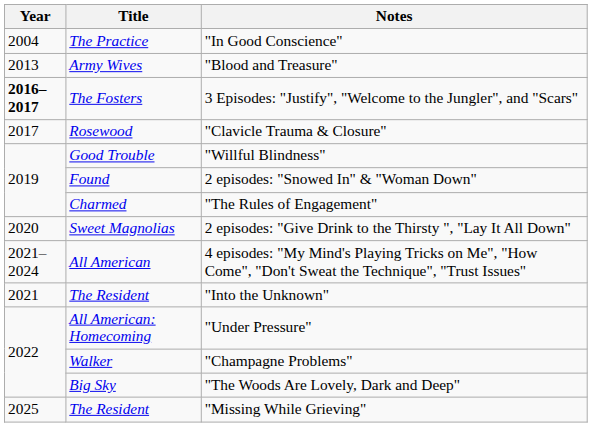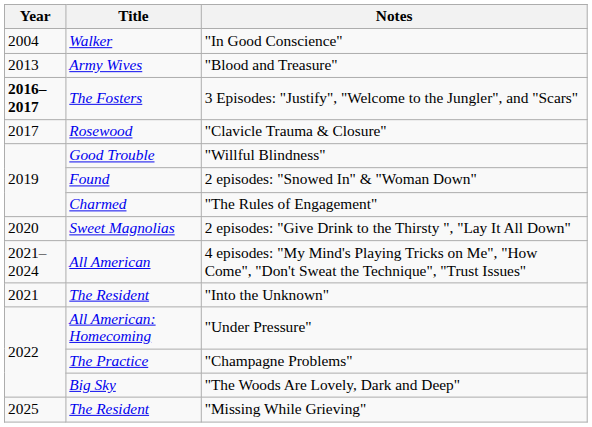 <table class="wikitable sortable">
 <tr>
 <th>Year</th>
 <th>Title</th>
 <th class="unsortable">Notes</th>
 </tr>
 <tr>
 <td>2004</td>
-<td><em><a href='#'>The Practice</a></em></td>
+<td><em><a href='#'>Walker</a></em></td>
 <td>"In Good Conscience"</td>
 </tr>
 <tr>
 <td>2013</td>
 <td><em><a href='#'>Army Wives</a></em></td>
 <td>"Blood and Treasure"</td>
 </tr>
 <tr>
 <td><strong>2016–2017</strong></td>
 <td><em><a href='#'>The Fosters</a></em></td>
 <td>3 Episodes: "Justify", "Welcome to the Jungler", and "Scars"</td>
 </tr>
 <tr>
 <td>2017</td>
 <td><em><a href='#'>Rosewood</a></em></td>
 <td>"Clavicle Trauma & Closure"</td>
 </tr>
 <tr>
 <td rowspan=3>2019</td>
 <td><a href='#'><em>Good Trouble</em></a></td>
 <td>"Willful Blindness"</td>
 </tr>
 <tr>
 <td><em><a href='#'>Found</a></em></td>
 <td>2 episodes: "Snowed In" & "Woman Down"</td>
 </tr>
 <tr>
 <td><a href='#'><em>Charmed</em></a></td>
 <td>"The Rules of Engagement"</td>
 </tr>
 <tr>
 <td>2020</td>
 <td><em><a href='#'>Sweet Magnolias</a></em></td>
 <td>2 episodes: "Give Drink to the Thirsty ", "Lay It All Down"</td>
 </tr>
 <tr>
 <td>2021–2024</td>
 <td><em><a href='#'>All American</a></em></td>
 <td>4 episodes: "My Mind's Playing Tricks on Me", "How Come", "Don't Sweat the Technique", "Trust Issues"</td>
 </tr>
 <tr>
 <td>2021</td>
 <td><em><a href='#'>The Resident</a></em></td>
 <td>"Into the Unknown"</td>
 </tr>
 <tr>
 <td rowspan=3>2022</td>
 <td><em><a href='#'>All American: Homecoming</a></em></td>
 <td>"Under Pressure"</td>
 </tr>
 <tr>
-<td><em><a href='#'>Walker</a></em></td>
+<td><em><a href='#'>The Practice</a></em></td>
 <td>"Champagne Problems"</td>
 </tr>
 <tr>
 <td><em><a href='#'>Big Sky</a></em></td>
 <td>"The Woods Are Lovely, Dark and Deep"</td>
 </tr>
 <tr>
 <td>2025</td>
 <td><a href='#'><em>The Resident</em></a></td>
 <td>"Missing While Grieving"</td>
 </tr>
 </table>
